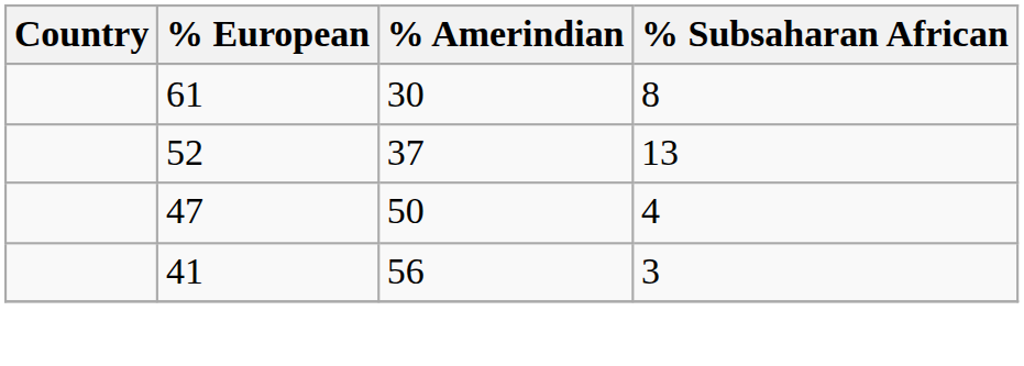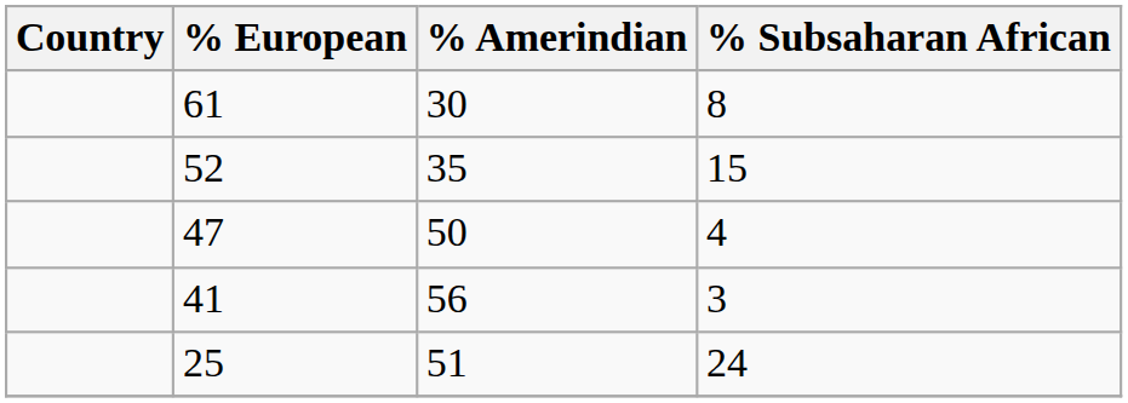 <table class="wikitable">
 <tr>
 <th>Country</th>
 <th>% European</th>
 <th>% Amerindian</th>
 <th>% Subsaharan African</th>
 </tr>
 <tr>
 <td></td>
 <td>61</td>
 <td>30</td>
 <td>8</td>
 </tr>
 <tr>
 <td></td>
 <td>52</td>
-<td>37</td>
-<td>13</td>
+<td>35</td>
+<td>15</td>
 </tr>
 <tr>
 <td></td>
 <td>47</td>
 <td>50</td>
 <td>4</td>
 </tr>
 <tr>
 <td></td>
 <td>41</td>
 <td>56</td>
 <td>3</td>
 </tr>
 <tr>
+<td></td>
+<td>25</td>
+<td>51</td>
+<td>24</td>
+</tr>
+<tr>
 </tr>
 </table>
